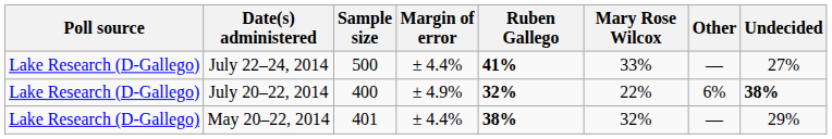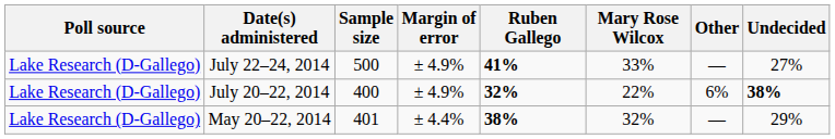 <table class="wikitable">
 <tr>
 <th>Poll source</th>
 <th>Date(s)<br>administered</th>
 <th>Sample<br>size</th>
 <th>Margin of<br>error</th>
 <th style="width:90px;">Ruben<br>Gallego</th>
 <th style="width:90px;">Mary Rose<br>Wilcox</th>
 <th>Other</th>
 <th>Undecided</th>
 </tr>
 <tr>
 <td><a href='#'>Lake Research (D-Gallego)</a></td>
 <td align=center>July 22–24, 2014</td>
 <td align=center>500</td>
-<td align=center>± 4.4%</td>
+<td align=center>± 4.9%</td>
 <td><strong>41%</strong></td>
 <td align=center>33%</td>
 <td align=center>—</td>
 <td align=center>27%</td>
 </tr>
 <tr>
 <td><a href='#'>Lake Research (D-Gallego)</a></td>
 <td align=center>July 20–22, 2014</td>
 <td align=center>400</td>
 <td align=center>± 4.9%</td>
 <td><strong>32%</strong></td>
 <td align=center>22%</td>
 <td align=center>6%</td>
 <td><strong>38%</strong></td>
 </tr>
 <tr>
 <td><a href='#'>Lake Research (D-Gallego)</a></td>
 <td align=center>May 20–22, 2014</td>
 <td align=center>401</td>
 <td align=center>± 4.4%</td>
 <td><strong>38%</strong></td>
 <td align=center>32%</td>
 <td align=center>—</td>
 <td align=center>29%</td>
 </tr>
 </table>
